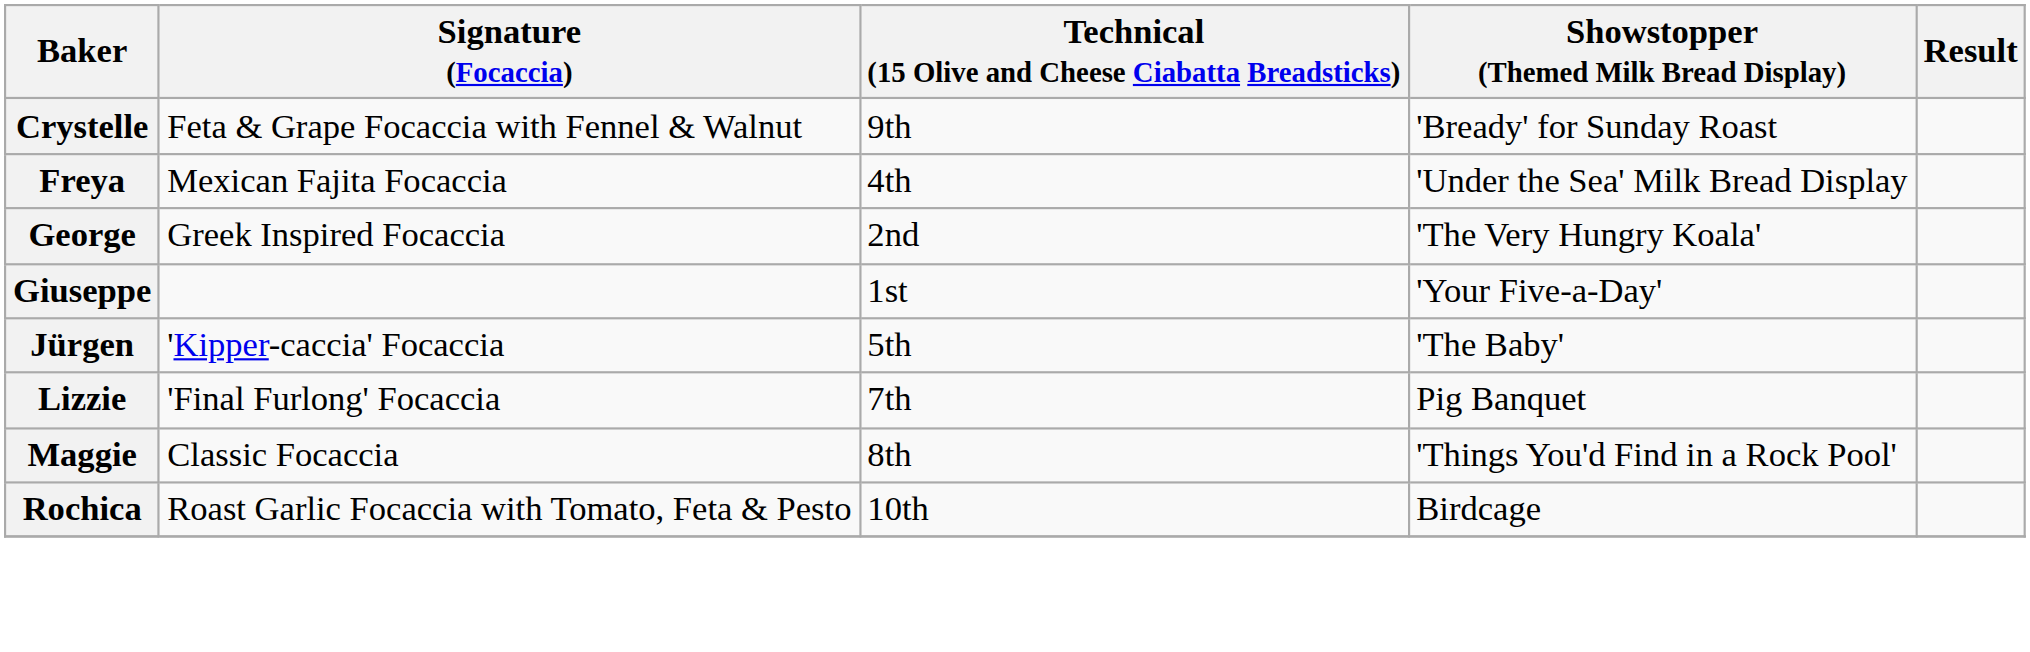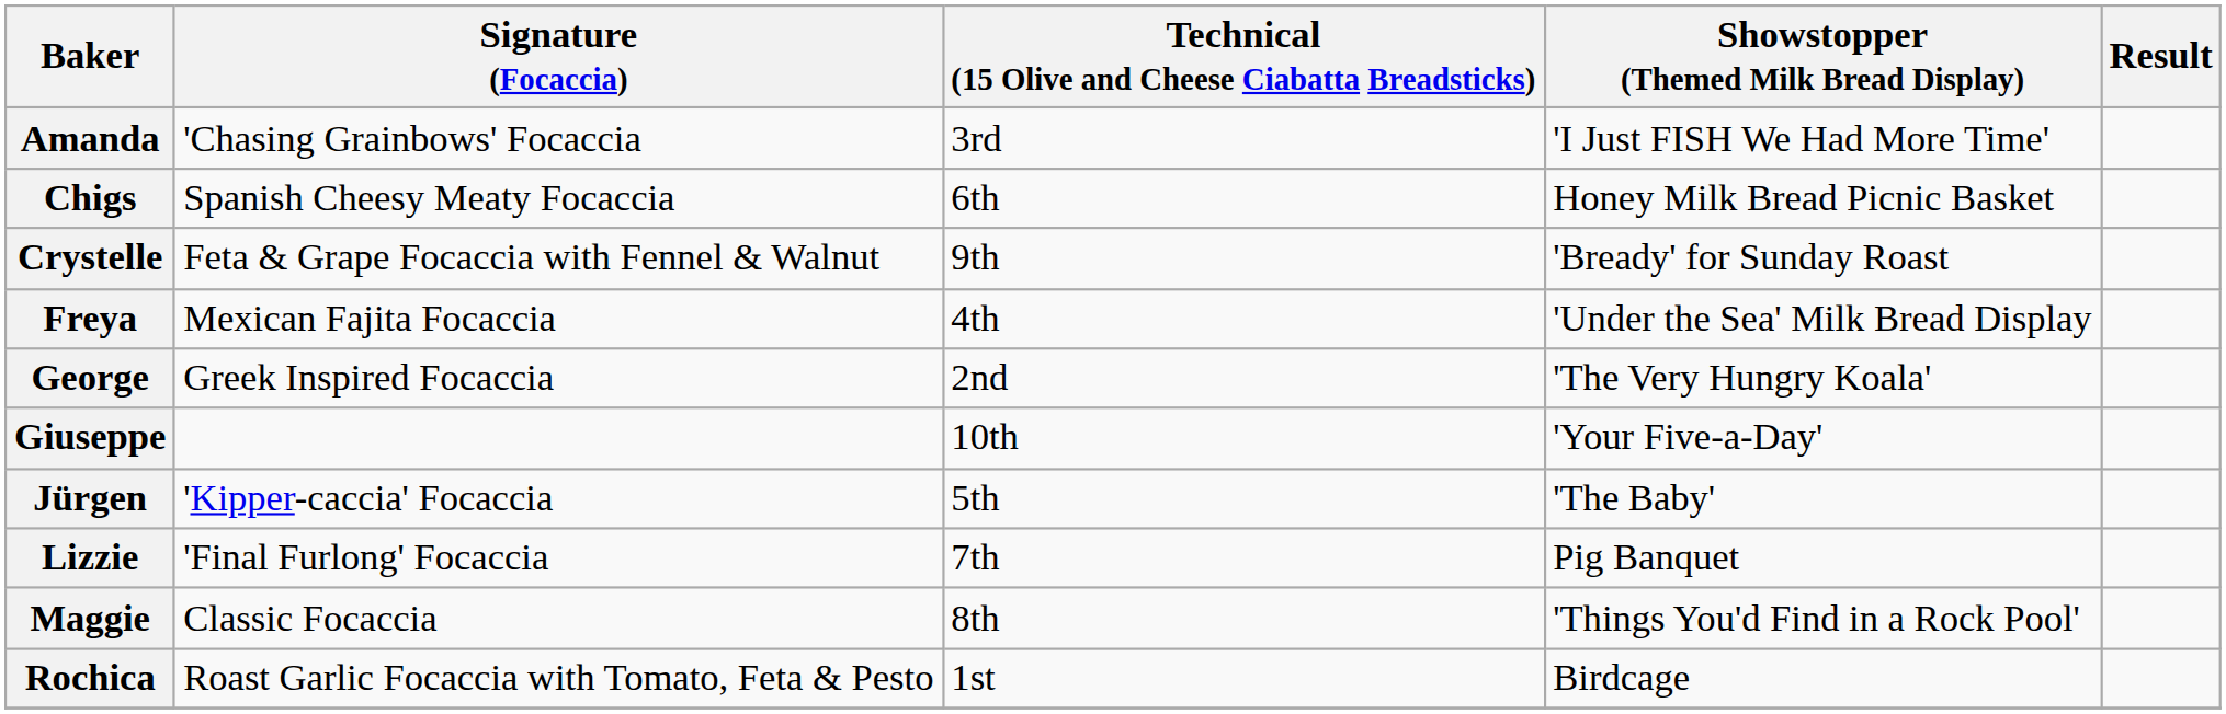 <table class="wikitable sortable col3center sticky-header">
 <tr>
 <th scope="col">Baker</th>
 <th scope="col" class="unsortable">Signature<br><small>(<a href='#'>Focaccia</a>)</small></th>
 <th scope="col">Technical<br><small>(15 Olive and Cheese <a href='#'>Ciabatta</a> <a href='#'>Breadsticks</a>)</small></th>
 <th scope="col" class="unsortable">Showstopper<br><small>(Themed Milk Bread Display)</small></th>
 <th scope="col">Result</th>
+</tr>
+<tr>
+<th scope="row">Amanda</th>
+<td>'Chasing Grainbows' Focaccia</td>
+<td>3rd</td>
+<td>'I Just FISH We Had More Time'</td>
+<td></td>
+</tr>
+<tr>
+<th scope="row">Chigs</th>
+<td>Spanish Cheesy Meaty Focaccia</td>
+<td>6th</td>
+<td>Honey Milk Bread Picnic Basket</td>
+<td></td>
 </tr>
 <tr>
 <th scope="row">Crystelle</th>
 <td>Feta & Grape Focaccia with Fennel & Walnut</td>
 <td>9th</td>
 <td>'Bready' for Sunday Roast</td>
 <td></td>
 </tr>
 <tr>
 <th scope="row">Freya</th>
 <td>Mexican Fajita Focaccia</td>
 <td>4th</td>
 <td>'Under the Sea' Milk Bread Display</td>
 <td></td>
 </tr>
 <tr>
 <th scope="row">George</th>
 <td>Greek Inspired Focaccia</td>
 <td>2nd</td>
 <td>'The Very Hungry Koala'</td>
 <td></td>
 </tr>
 <tr>
 <th scope="row">Giuseppe</th>
 <td></td>
-<td>1st</td>
+<td>10th</td>
 <td>'Your Five-a-Day'</td>
 <td></td>
 </tr>
 <tr>
 <th scope="row">Jürgen</th>
 <td>'<a href='#'>Kipper</a>-caccia' Focaccia</td>
 <td>5th</td>
 <td>'The Baby'</td>
 <td></td>
 </tr>
 <tr>
 <th scope="row">Lizzie</th>
 <td>'Final Furlong' Focaccia</td>
 <td>7th</td>
 <td>Pig Banquet</td>
 <td></td>
 </tr>
 <tr>
 <th scope="row">Maggie</th>
 <td>Classic Focaccia</td>
 <td>8th</td>
 <td>'Things You'd Find in a Rock Pool'</td>
 <td></td>
 </tr>
 <tr>
 <th scope="row">Rochica</th>
 <td>Roast Garlic Focaccia with Tomato, Feta & Pesto</td>
-<td>10th</td>
+<td>1st</td>
 <td>Birdcage</td>
 <td></td>
 </tr>
 <tr>
 </tr>
 </table>
